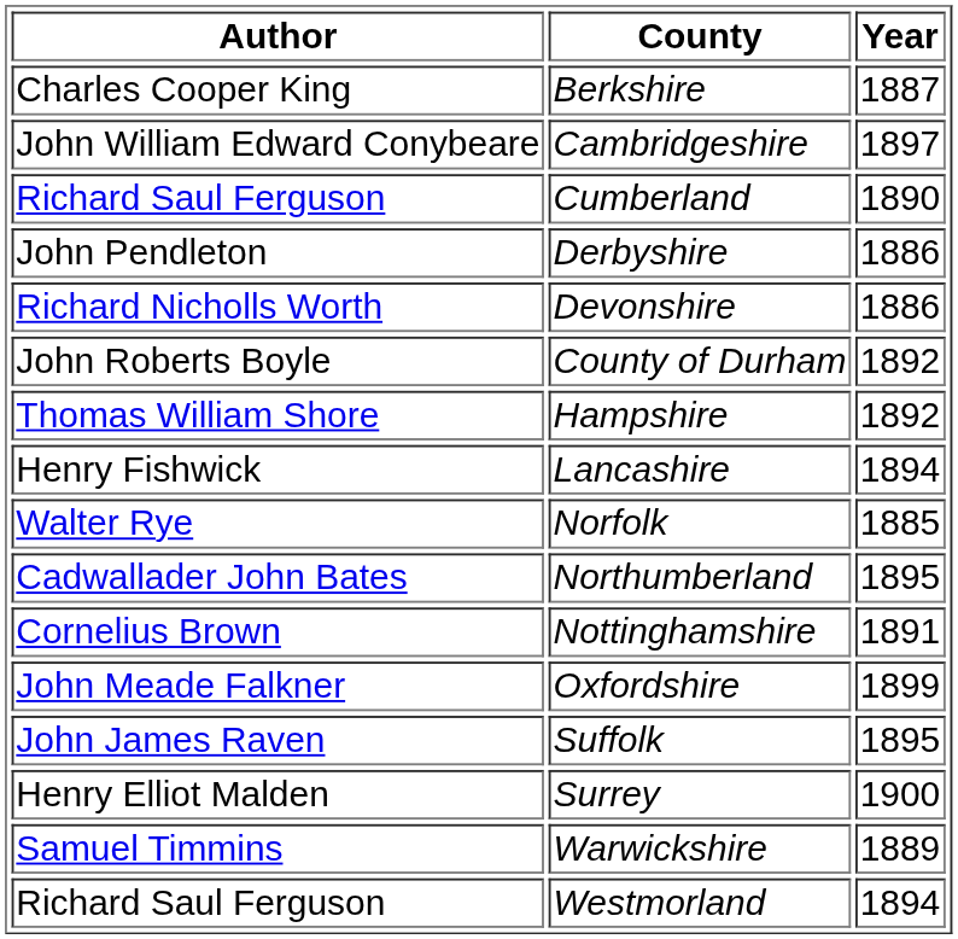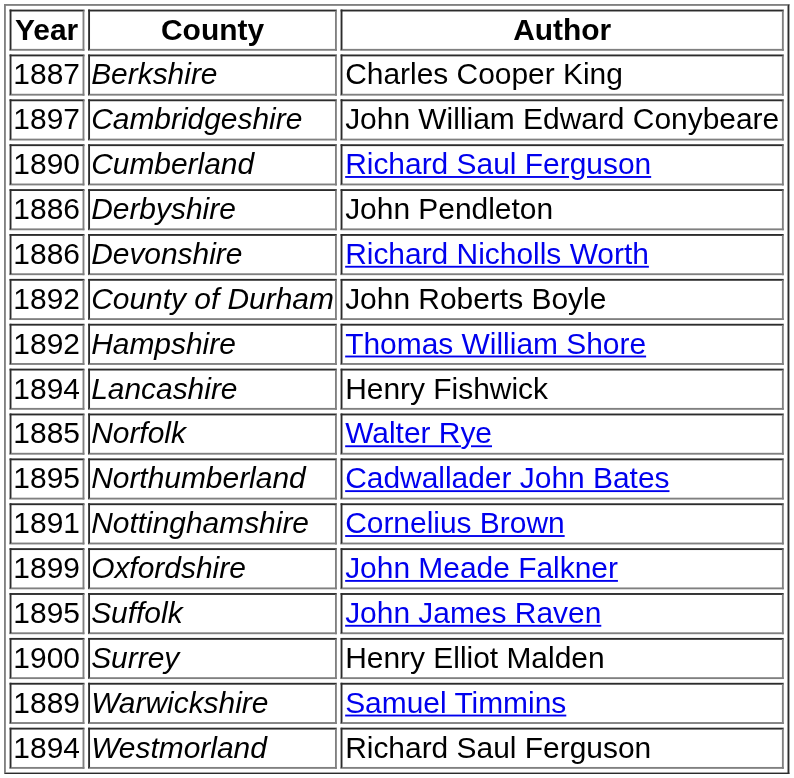 <table border=1>
 <tr>
+<th>Year</th>
+<th>County</th>
 <th>Author</th>
-<th>County</th>
-<th>Year</th>
 </tr>
 <tr>
+<td>1887</td>
+<td><em>Berkshire</em></td>
 <td>Charles Cooper King</td>
-<td><em>Berkshire</em></td>
-<td>1887</td>
 </tr>
 <tr>
+<td>1897</td>
+<td><em>Cambridgeshire</em></td>
 <td>John William Edward Conybeare</td>
-<td><em>Cambridgeshire</em></td>
-<td>1897</td>
 </tr>
 <tr>
+<td>1890</td>
+<td><em>Cumberland</em></td>
 <td><a href='#'>Richard Saul Ferguson</a></td>
-<td><em>Cumberland</em></td>
-<td>1890</td>
 </tr>
 <tr>
+<td>1886</td>
+<td><em>Derbyshire</em></td>
 <td>John Pendleton</td>
-<td><em>Derbyshire</em></td>
-<td>1886</td>
 </tr>
 <tr>
+<td>1886</td>
+<td><em>Devonshire</em></td>
 <td><a href='#'>Richard Nicholls Worth</a></td>
-<td><em>Devonshire</em></td>
-<td>1886</td>
 </tr>
 <tr>
+<td>1892</td>
+<td><em>County of Durham</em></td>
 <td>John Roberts Boyle</td>
-<td><em>County of Durham</em></td>
-<td>1892</td>
 </tr>
 <tr>
+<td>1892</td>
+<td><em>Hampshire</em></td>
 <td><a href='#'>Thomas William Shore</a></td>
-<td><em>Hampshire</em></td>
-<td>1892</td>
 </tr>
 <tr>
+<td>1894</td>
+<td><em>Lancashire</em></td>
 <td>Henry Fishwick</td>
-<td><em>Lancashire</em></td>
-<td>1894</td>
 </tr>
 <tr>
+<td>1885</td>
+<td><em>Norfolk</em></td>
 <td><a href='#'>Walter Rye</a></td>
-<td><em>Norfolk</em></td>
-<td>1885</td>
 </tr>
 <tr>
+<td>1895</td>
+<td><em>Northumberland</em></td>
 <td><a href='#'>Cadwallader John Bates</a></td>
-<td><em>Northumberland</em></td>
-<td>1895</td>
 </tr>
 <tr>
+<td>1891</td>
+<td><em>Nottinghamshire</em></td>
 <td><a href='#'>Cornelius Brown</a></td>
-<td><em>Nottinghamshire</em></td>
-<td>1891</td>
 </tr>
 <tr>
+<td>1899</td>
+<td><em>Oxfordshire</em></td>
 <td><a href='#'>John Meade Falkner</a></td>
-<td><em>Oxfordshire</em></td>
-<td>1899</td>
 </tr>
 <tr>
+<td>1895</td>
+<td><em>Suffolk</em></td>
 <td><a href='#'>John James Raven</a></td>
-<td><em>Suffolk</em></td>
-<td>1895</td>
 </tr>
 <tr>
+<td>1900</td>
+<td><em>Surrey</em></td>
 <td>Henry Elliot Malden</td>
-<td><em>Surrey</em></td>
-<td>1900</td>
 </tr>
 <tr>
+<td>1889</td>
+<td><em>Warwickshire</em></td>
 <td><a href='#'>Samuel Timmins</a></td>
-<td><em>Warwickshire</em></td>
-<td>1889</td>
 </tr>
 <tr>
+<td>1894</td>
+<td><em>Westmorland</em></td>
 <td>Richard Saul Ferguson</td>
-<td><em>Westmorland</em></td>
-<td>1894</td>
 </tr>
 </table>
